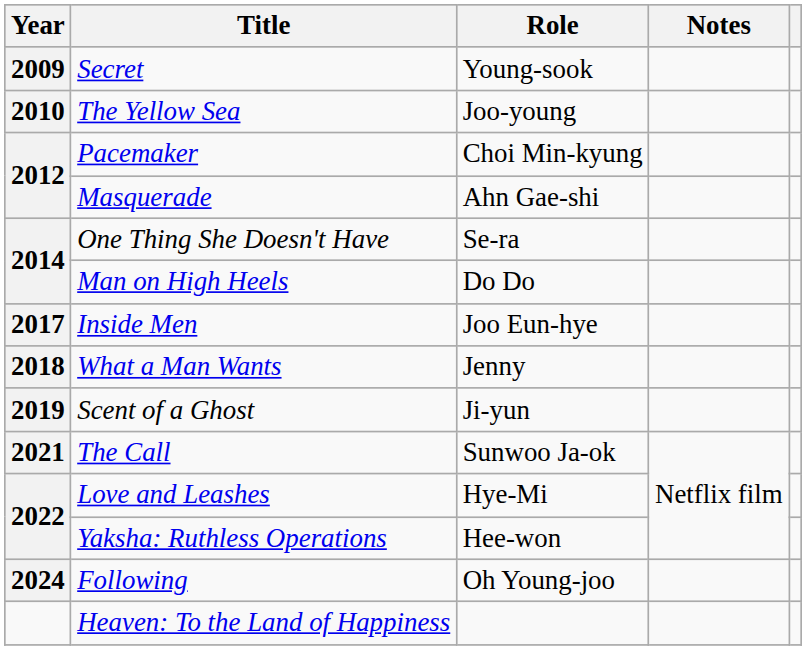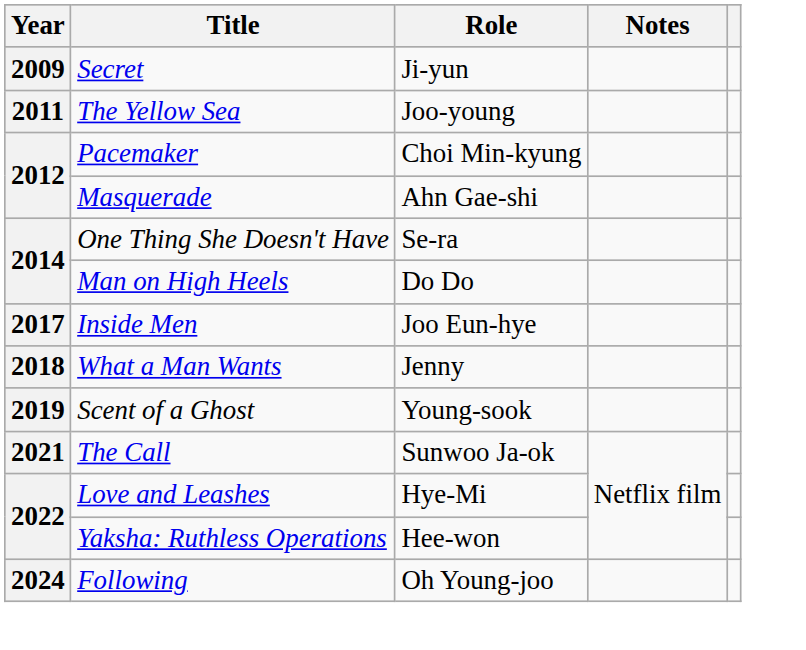 <table class="wikitable plainrowheaders sortable">
 <tr>
 <th scope="col">Year</th>
 <th scope="col">Title</th>
 <th scope="col">Role</th>
 <th scope="col">Notes</th>
 <th scope="col" class="unsortable"></th>
 </tr>
 <tr>
 <th scope="row">2009</th>
 <td><em><a href='#'>Secret</a></em></td>
-<td>Young-sook</td>
+<td>Ji-yun</td>
 <td></td>
 <td style="text-align:center"></td>
 </tr>
 <tr>
-<th scope="row">2010</th>
+<th scope="row">2011</th>
 <td><em><a href='#'>The Yellow Sea</a></em></td>
 <td>Joo-young</td>
 <td></td>
 <td style="text-align:center"></td>
 </tr>
 <tr>
 <th scope="row" rowspan="2">2012</th>
 <td><em><a href='#'>Pacemaker</a></em></td>
 <td>Choi Min-kyung</td>
 <td></td>
 <td style="text-align:center"></td>
 </tr>
 <tr>
 <td><em><a href='#'>Masquerade</a></em></td>
 <td>Ahn Gae-shi</td>
 <td></td>
 <td style="text-align:center"></td>
 </tr>
 <tr>
 <th scope="row" rowspan="2">2014</th>
 <td><em>One Thing She Doesn't Have</em></td>
 <td>Se-ra</td>
 <td></td>
 <td style="text-align:center"></td>
 </tr>
 <tr>
 <td><em><a href='#'>Man on High Heels</a></em></td>
 <td>Do Do</td>
 <td></td>
 <td style="text-align:center"></td>
 </tr>
 <tr>
 <th scope="row">2017</th>
 <td><em><a href='#'>Inside Men</a></em></td>
 <td>Joo Eun-hye</td>
 <td></td>
 <td style="text-align:center"></td>
 </tr>
 <tr>
 <th scope="row">2018</th>
 <td><em><a href='#'>What a Man Wants</a></em></td>
 <td>Jenny</td>
 <td></td>
 <td style="text-align:center"></td>
 </tr>
 <tr>
 <th scope="row">2019</th>
 <td><em>Scent of a Ghost</em></td>
-<td>Ji-yun</td>
+<td>Young-sook</td>
 <td></td>
 <td style="text-align:center"></td>
 </tr>
 <tr>
 <th scope="row">2021</th>
 <td><em><a href='#'>The Call</a></em></td>
 <td>Sunwoo Ja-ok</td>
 <td rowspan="3">Netflix film</td>
 <td style="text-align:center"></td>
 </tr>
 <tr>
 <th scope="row"  rowspan="2">2022</th>
 <td><em><a href='#'>Love and Leashes</a></em></td>
 <td>Hye-Mi</td>
 <td style="text-align:center"></td>
 </tr>
 <tr>
 <td><em><a href='#'>Yaksha: Ruthless Operations</a></em></td>
 <td>Hee-won</td>
 <td style="text-align:center"></td>
 </tr>
 <tr>
 <th scope="row">2024</th>
 <td><em><a href='#'>Following</a></em></td>
 <td>Oh Young-joo</td>
 <td></td>
 <td style="text-align:center"></td>
 </tr>
-<tr>
-<td></td>
-<td><em><a href='#'>Heaven: To the Land of Happiness</a></em></td>
-<td></td>
-<td></td>
-<td style="text-align:center"></td>
-</tr>
 </table>
